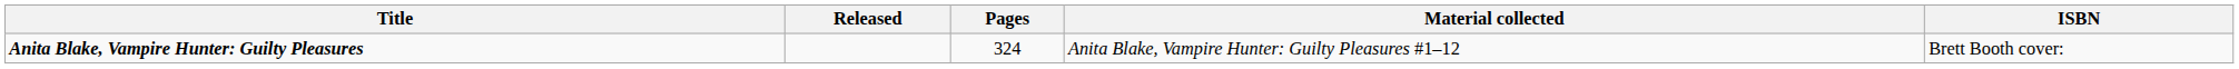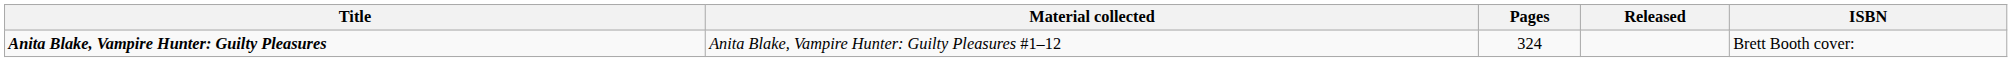 <table class="wikitable sortable" width=99%>
 <tr>
 <th>Title</th>
+<th class="unsortable">Material collected</th>
+<th>Pages</th>
 <th>Released</th>
-<th>Pages</th>
-<th class="unsortable">Material collected</th>
 <th class="unsortable">ISBN</th>
 </tr>
 <tr>
 <td><strong><em>Anita Blake, Vampire Hunter: Guilty Pleasures</em></strong></td>
+<td><em>Anita Blake, Vampire Hunter: Guilty Pleasures</em> #1–12</td>
+<td style="text-align: center;">324</td>
 <td></td>
-<td style="text-align: center;">324</td>
-<td><em>Anita Blake, Vampire Hunter: Guilty Pleasures</em> #1–12</td>
 <td>Brett Booth cover: </td>
 </tr>
 </table>
